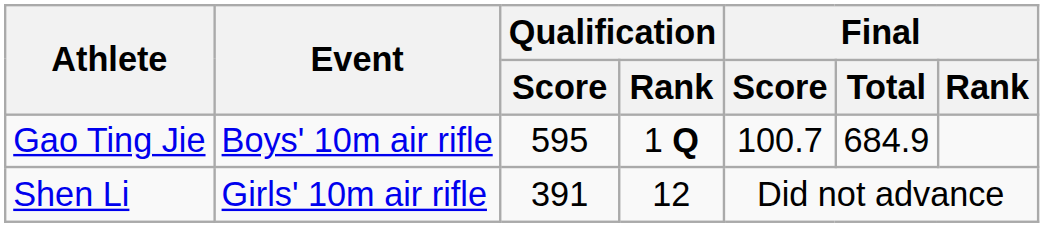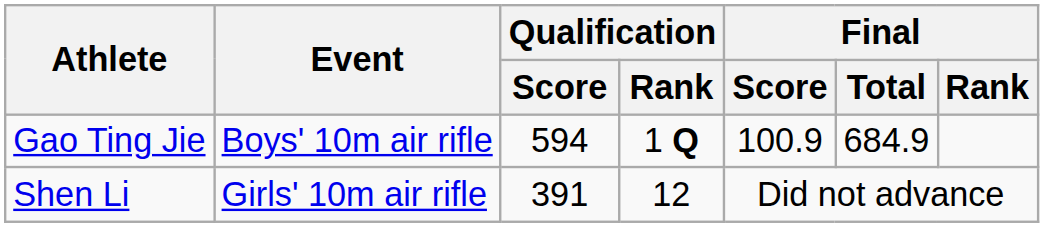 <table class="wikitable" style="font-size:90%">
 <tr>
 <th rowspan="2">Athlete</th>
 <th rowspan="2">Event</th>
 <th colspan="2">Qualification</th>
 <th colspan="3">Final</th>
 </tr>
 <tr>
 <th>Score</th>
 <th>Rank</th>
 <th>Score</th>
 <th>Total</th>
 <th>Rank</th>
 </tr>
 <tr>
 <td><a href='#'>Gao Ting Jie</a></td>
 <td><a href='#'>Boys' 10m air rifle</a></td>
-<td align=center>595</td>
+<td align=center>594</td>
 <td align=center>1 <strong>Q</strong></td>
-<td align=center>100.7</td>
+<td align=center>100.9</td>
 <td align=center>684.9</td>
 <td align=center></td>
 </tr>
 <tr>
 <td><a href='#'>Shen Li</a></td>
 <td><a href='#'>Girls' 10m air rifle</a></td>
 <td align=center>391</td>
 <td align=center>12</td>
 <td colspan=3 align=center>Did not advance</td>
 </tr>
 </table>
